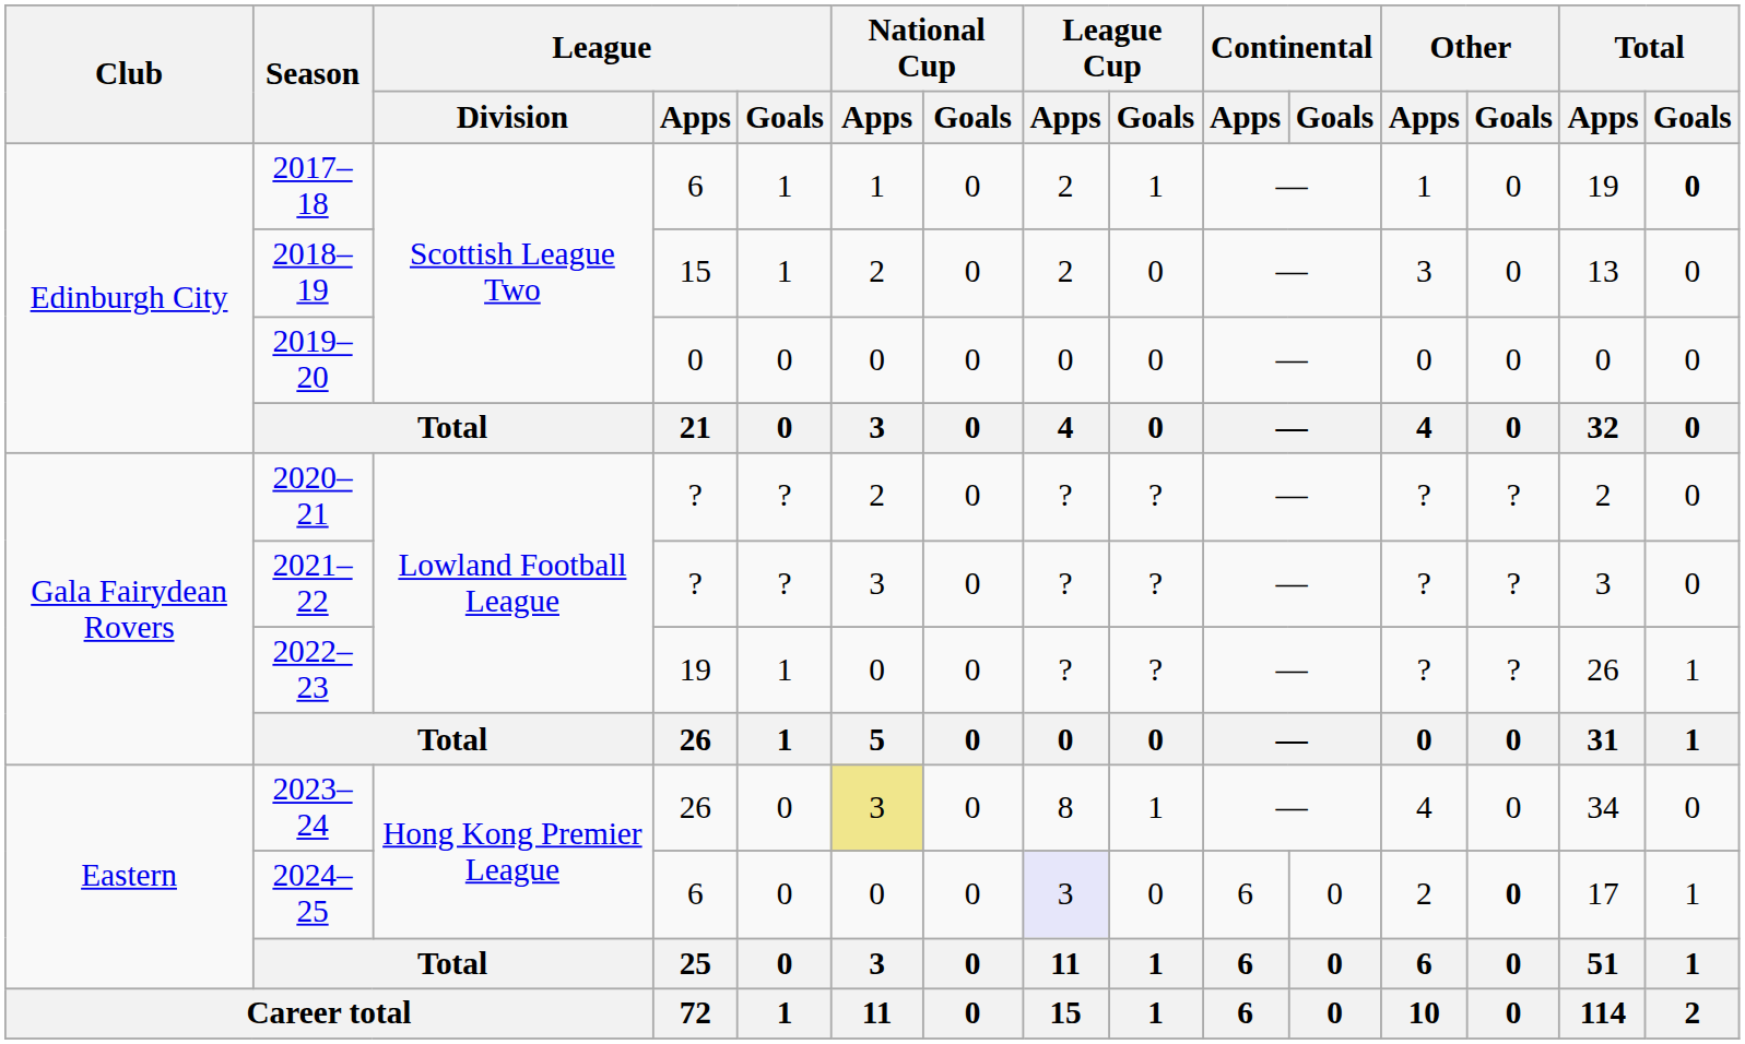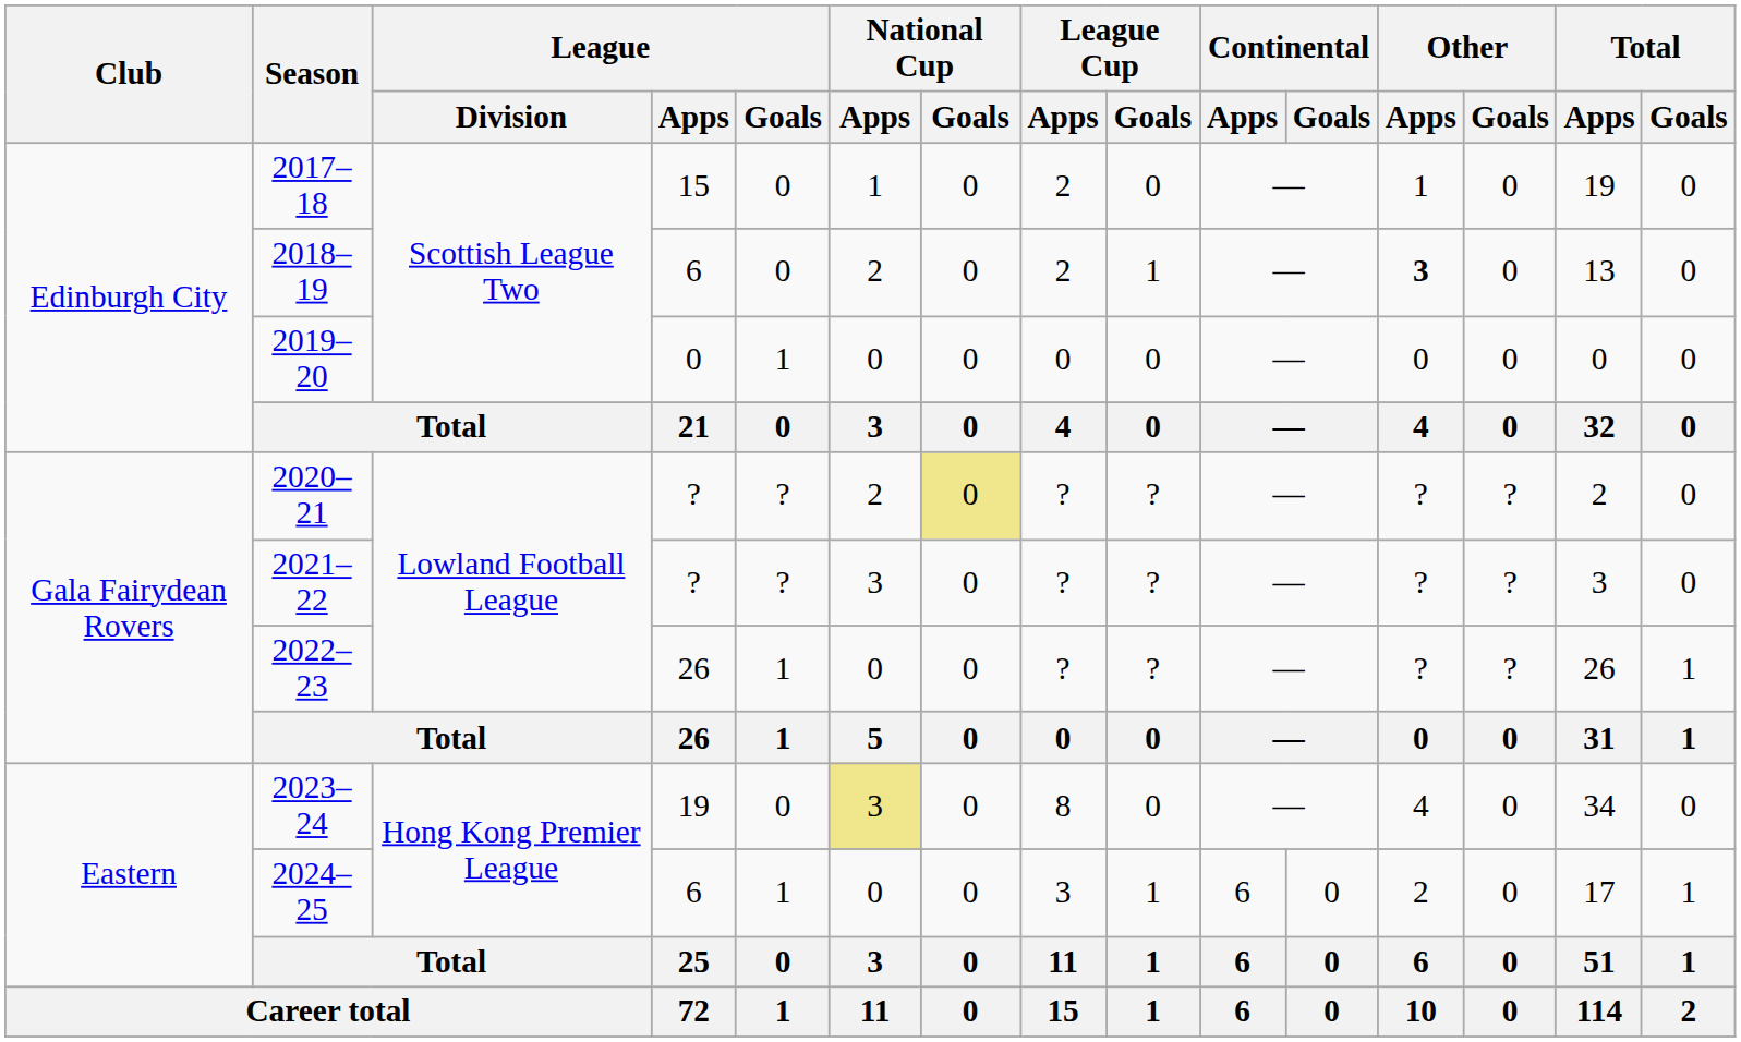 <table class="wikitable" style="text-align: center">
 <tr>
 <th rowspan="2">Club</th>
 <th rowspan="2">Season</th>
 <th colspan="3">League</th>
 <th colspan="2">National Cup</th>
 <th colspan="2">League Cup</th>
 <th colspan="2">Continental</th>
 <th colspan="2">Other</th>
 <th colspan="2">Total</th>
 </tr>
 <tr>
 <th>Division</th>
 <th>Apps</th>
 <th>Goals</th>
 <th>Apps</th>
 <th>Goals</th>
 <th>Apps</th>
 <th>Goals</th>
 <th>Apps</th>
 <th>Goals</th>
 <th>Apps</th>
 <th>Goals</th>
 <th>Apps</th>
 <th>Goals</th>
 </tr>
 <tr>
 <td rowspan="4"><a href='#'>Edinburgh City</a></td>
 <td><a href='#'>2017–18</a></td>
 <td rowspan="3"><a href='#'>Scottish League Two</a></td>
+<td>15</td>
+<td>0</td>
+<td>1</td>
+<td>0</td>
+<td>2</td>
+<td>0</td>
+<td colspan="2">—</td>
+<td>1</td>
+<td>0</td>
+<td>19</td>
+<td>0</td>
+</tr>
+<tr>
+<td><a href='#'>2018–19</a></td>
 <td>6</td>
-<td>1</td>
-<td>1</td>
+<td>0</td>
+<td>2</td>
 <td>0</td>
 <td>2</td>
 <td>1</td>
 <td colspan="2">—</td>
-<td>1</td>
-<td>0</td>
-<td>19</td>
-<td><strong>0</strong></td>
-</tr>
-<tr>
-<td><a href='#'>2018–19</a></td>
-<td>15</td>
-<td>1</td>
-<td>2</td>
-<td>0</td>
-<td>2</td>
-<td>0</td>
-<td colspan="2">—</td>
-<td>3</td>
+<td><strong>3</strong></td>
 <td>0</td>
 <td>13</td>
 <td>0</td>
 </tr>
 <tr>
 <td><a href='#'>2019–20</a></td>
 <td>0</td>
-<td>0</td>
+<td>1</td>
 <td>0</td>
 <td>0</td>
 <td>0</td>
 <td>0</td>
 <td colspan="2">—</td>
 <td>0</td>
 <td>0</td>
 <td>0</td>
 <td>0</td>
 </tr>
 <tr>
 <th colspan="2">Total</th>
 <th>21</th>
 <th>0</th>
 <th>3</th>
 <th>0</th>
 <th>4</th>
 <th>0</th>
 <th colspan="2">—</th>
 <th>4</th>
 <th>0</th>
 <th>32</th>
 <th>0</th>
 </tr>
 <tr>
 <td rowspan="4"><a href='#'>Gala Fairydean Rovers</a></td>
 <td><a href='#'>2020–21</a></td>
 <td rowspan="3"><a href='#'>Lowland Football League</a></td>
 <td>?</td>
 <td>?</td>
 <td>2</td>
-<td>0</td>
+<td style="background: khaki;">0</td>
 <td>?</td>
 <td>?</td>
 <td colspan="2">—</td>
 <td>?</td>
 <td>?</td>
 <td>2</td>
 <td>0</td>
 </tr>
 <tr>
 <td><a href='#'>2021–22</a></td>
 <td>?</td>
 <td>?</td>
 <td>3</td>
 <td>0</td>
 <td>?</td>
 <td>?</td>
 <td colspan="2">—</td>
 <td>?</td>
 <td>?</td>
 <td>3</td>
 <td>0</td>
 </tr>
 <tr>
 <td><a href='#'>2022–23</a></td>
-<td>19</td>
+<td>26</td>
 <td>1</td>
 <td>0</td>
 <td>0</td>
 <td>?</td>
 <td>?</td>
 <td colspan="2">—</td>
 <td>?</td>
 <td>?</td>
 <td>26</td>
 <td>1</td>
 </tr>
 <tr>
 <th colspan="2">Total</th>
 <th>26</th>
 <th>1</th>
 <th>5</th>
 <th>0</th>
 <th>0</th>
 <th>0</th>
 <th colspan="2">—</th>
 <th>0</th>
 <th>0</th>
 <th>31</th>
 <th>1</th>
 </tr>
 <tr>
 <td rowspan="3"><a href='#'>Eastern</a></td>
 <td><a href='#'>2023–24</a></td>
 <td rowspan="2"><a href='#'>Hong Kong Premier League</a></td>
-<td>26</td>
+<td>19</td>
 <td>0</td>
 <td style="background: khaki;">3</td>
 <td>0</td>
 <td>8</td>
-<td>1</td>
+<td>0</td>
 <td colspan="2">—</td>
 <td>4</td>
 <td>0</td>
 <td>34</td>
 <td>0</td>
 </tr>
 <tr>
 <td><a href='#'>2024–25</a></td>
 <td>6</td>
+<td>1</td>
 <td>0</td>
 <td>0</td>
-<td>0</td>
-<td style="background: lavender;">3</td>
-<td>0</td>
+<td>3</td>
+<td>1</td>
 <td>6</td>
 <td>0</td>
 <td>2</td>
-<td><strong>0</strong></td>
+<td>0</td>
 <td>17</td>
 <td>1</td>
 </tr>
 <tr>
 <th colspan="2">Total</th>
 <th>25</th>
 <th>0</th>
 <th>3</th>
 <th>0</th>
 <th>11</th>
 <th>1</th>
 <th>6</th>
 <th>0</th>
 <th>6</th>
 <th>0</th>
 <th>51</th>
 <th>1</th>
 </tr>
 <tr>
 <th colspan="3">Career total</th>
 <th>72</th>
 <th>1</th>
 <th>11</th>
 <th>0</th>
 <th>15</th>
 <th>1</th>
 <th>6</th>
 <th>0</th>
 <th>10</th>
 <th>0</th>
 <th>114</th>
 <th>2</th>
 </tr>
 </table>
